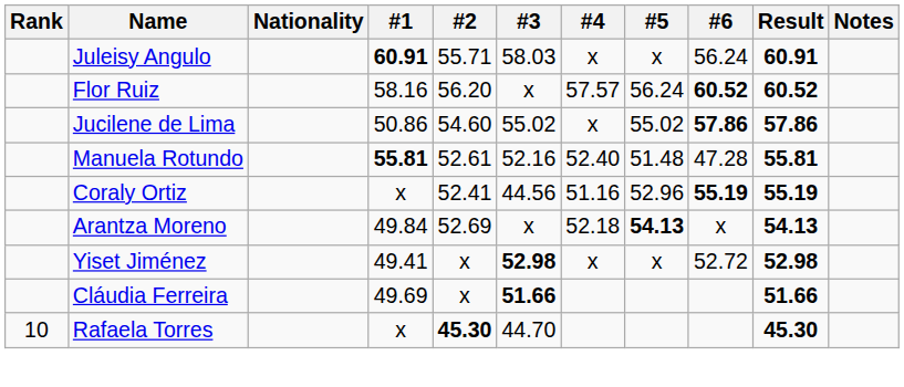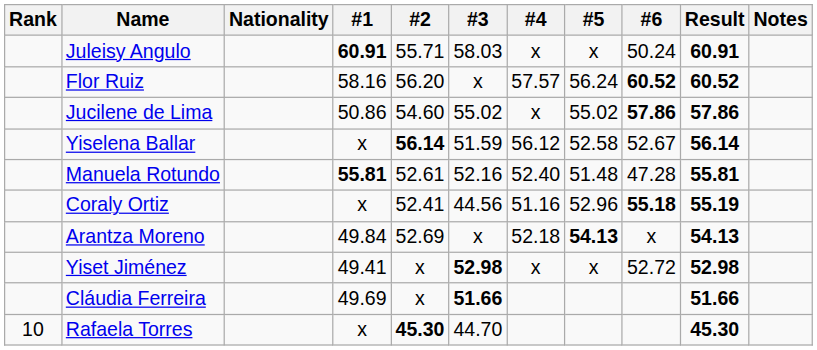 <table class="wikitable sortable" style="text-align:center">
 <tr>
 <th>Rank</th>
 <th>Name</th>
 <th>Nationality</th>
 <th>#1</th>
 <th>#2</th>
 <th>#3</th>
 <th>#4</th>
 <th>#5</th>
 <th>#6</th>
 <th>Result</th>
 <th>Notes</th>
 </tr>
 <tr>
 <td></td>
 <td align=left><a href='#'>Juleisy Angulo</a></td>
 <td align=left></td>
 <td><strong>60.91</strong></td>
 <td>55.71</td>
 <td>58.03</td>
 <td>x</td>
 <td>x</td>
-<td>56.24</td>
+<td>50.24</td>
 <td><strong>60.91</strong></td>
 <td><strong></strong></td>
 </tr>
 <tr>
 <td></td>
 <td align=left><a href='#'>Flor Ruiz</a></td>
 <td align=left></td>
 <td>58.16</td>
 <td>56.20</td>
 <td>x</td>
 <td>57.57</td>
 <td>56.24</td>
 <td><strong>60.52</strong></td>
 <td><strong>60.52</strong></td>
 <td><strong></strong></td>
 </tr>
 <tr>
 <td></td>
 <td align=left><a href='#'>Jucilene de Lima</a></td>
 <td align=left></td>
 <td>50.86</td>
 <td>54.60</td>
 <td>55.02</td>
 <td>x</td>
 <td>55.02</td>
 <td><strong>57.86</strong></td>
 <td><strong>57.86</strong></td>
 <td></td>
 </tr>
 <tr>
 <td></td>
+<td align=left><a href='#'>Yiselena Ballar</a></td>
+<td align=left></td>
+<td>x</td>
+<td><strong>56.14</strong></td>
+<td>51.59</td>
+<td>56.12</td>
+<td>52.58</td>
+<td>52.67</td>
+<td><strong>56.14</strong></td>
+<td></td>
+</tr>
+<tr>
+<td></td>
 <td align=left><a href='#'>Manuela Rotundo</a></td>
 <td align=left></td>
 <td><strong>55.81</strong></td>
 <td>52.61</td>
 <td>52.16</td>
 <td>52.40</td>
 <td>51.48</td>
 <td>47.28</td>
 <td><strong>55.81</strong></td>
 <td><strong></strong></td>
 </tr>
 <tr>
 <td></td>
 <td align=left><a href='#'>Coraly Ortiz</a></td>
 <td align=left></td>
 <td>x</td>
 <td>52.41</td>
 <td>44.56</td>
 <td>51.16</td>
 <td>52.96</td>
-<td><strong>55.19</strong></td>
+<td><strong>55.18</strong></td>
 <td><strong>55.19</strong></td>
 <td></td>
 </tr>
 <tr>
 <td></td>
 <td align=left><a href='#'>Arantza Moreno</a></td>
 <td align=left></td>
 <td>49.84</td>
 <td>52.69</td>
 <td>x</td>
 <td>52.18</td>
 <td><strong>54.13</strong></td>
 <td>x</td>
 <td><strong>54.13</strong></td>
 <td></td>
 </tr>
 <tr>
 <td></td>
 <td align=left><a href='#'>Yiset Jiménez</a></td>
 <td align=left></td>
 <td>49.41</td>
 <td>x</td>
 <td><strong>52.98</strong></td>
 <td>x</td>
 <td>x</td>
 <td>52.72</td>
 <td><strong>52.98</strong></td>
 <td></td>
 </tr>
 <tr>
 <td></td>
 <td align=left><a href='#'>Cláudia Ferreira</a></td>
 <td align=left></td>
 <td>49.69</td>
 <td>x</td>
 <td><strong>51.66</strong></td>
 <td></td>
 <td></td>
 <td></td>
 <td><strong>51.66</strong></td>
 <td></td>
 </tr>
 <tr>
 <td>10</td>
 <td align=left><a href='#'>Rafaela Torres</a></td>
 <td align=left></td>
 <td>x</td>
 <td><strong>45.30</strong></td>
 <td>44.70</td>
 <td></td>
 <td></td>
 <td></td>
 <td><strong>45.30</strong></td>
 <td></td>
 </tr>
 </table>
